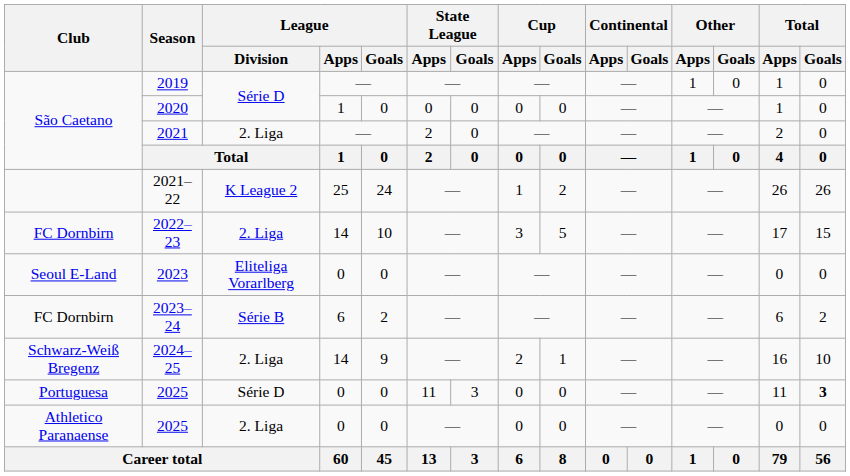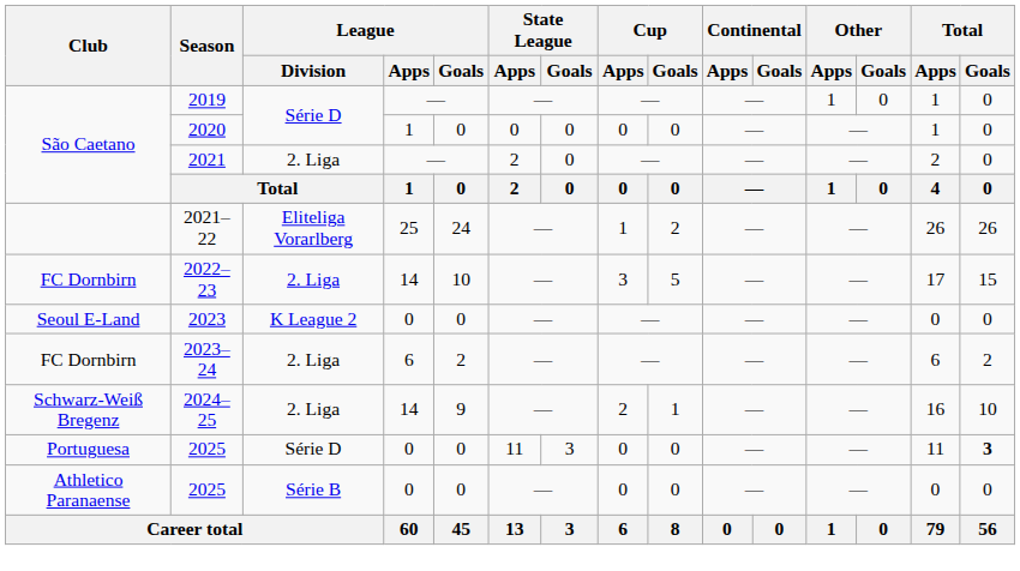 <table class="wikitable" style="text-align: center;">
 <tr>
 <th rowspan="2">Club</th>
 <th rowspan="2">Season</th>
 <th colspan="3">League</th>
 <th colspan="2">State League</th>
 <th colspan="2">Cup</th>
 <th colspan="2">Continental</th>
 <th colspan="2">Other</th>
 <th colspan="2">Total</th>
 </tr>
 <tr>
 <th>Division</th>
 <th>Apps</th>
 <th>Goals</th>
 <th>Apps</th>
 <th>Goals</th>
 <th>Apps</th>
 <th>Goals</th>
 <th>Apps</th>
 <th>Goals</th>
 <th>Apps</th>
 <th>Goals</th>
 <th>Apps</th>
 <th>Goals</th>
 </tr>
 <tr>
 <td rowspan="4" valign="center"><a href='#'>São Caetano</a></td>
 <td><a href='#'>2019</a></td>
 <td rowspan="2"><a href='#'>Série D</a></td>
 <td colspan="2">—</td>
 <td colspan="2">—</td>
 <td colspan="2">—</td>
 <td colspan="2">—</td>
 <td>1</td>
 <td>0</td>
 <td>1</td>
 <td>0</td>
 </tr>
 <tr>
 <td><a href='#'>2020</a></td>
 <td>1</td>
 <td>0</td>
 <td>0</td>
 <td>0</td>
 <td>0</td>
 <td>0</td>
 <td colspan="2">—</td>
 <td colspan="2">—</td>
 <td>1</td>
 <td>0</td>
 </tr>
 <tr>
 <td><a href='#'>2021</a></td>
 <td>2. Liga</td>
 <td colspan="2">—</td>
 <td>2</td>
 <td>0</td>
 <td colspan="2">—</td>
 <td colspan="2">—</td>
 <td colspan="2">—</td>
 <td>2</td>
 <td>0</td>
 </tr>
 <tr>
 <th colspan="2">Total</th>
 <th>1</th>
 <th>0</th>
 <th>2</th>
 <th>0</th>
 <th>0</th>
 <th>0</th>
 <th colspan="2">—</th>
 <th>1</th>
 <th>0</th>
 <th>4</th>
 <th>0</th>
 </tr>
 <tr>
 <td valign="center"></td>
 <td>2021–22</td>
-<td><a href='#'>K League 2</a></td>
+<td><a href='#'>Eliteliga Vorarlberg</a></td>
 <td>25</td>
 <td>24</td>
 <td colspan="2">—</td>
 <td>1</td>
 <td>2</td>
 <td colspan="2">—</td>
 <td colspan="2">—</td>
 <td>26</td>
 <td>26</td>
 </tr>
 <tr>
 <td valign="center"><a href='#'>FC Dornbirn</a></td>
 <td><a href='#'>2022–23</a></td>
 <td><a href='#'>2. Liga</a></td>
 <td>14</td>
 <td>10</td>
 <td colspan="2">—</td>
 <td>3</td>
 <td>5</td>
 <td colspan="2">—</td>
 <td colspan="2">—</td>
 <td>17</td>
 <td>15</td>
 </tr>
 <tr>
 <td valign="center"><a href='#'>Seoul E-Land</a></td>
 <td><a href='#'>2023</a></td>
-<td><a href='#'>Eliteliga Vorarlberg</a></td>
+<td><a href='#'>K League 2</a></td>
 <td>0</td>
 <td>0</td>
 <td colspan="2">—</td>
 <td colspan="2">—</td>
 <td colspan="2">—</td>
 <td colspan="2">—</td>
 <td>0</td>
 <td>0</td>
 </tr>
 <tr>
 <td valign="center">FC Dornbirn</td>
 <td><a href='#'>2023–24</a></td>
-<td><a href='#'>Série B</a></td>
+<td>2. Liga</td>
 <td>6</td>
 <td>2</td>
 <td colspan="2">—</td>
 <td colspan="2">—</td>
 <td colspan="2">—</td>
 <td colspan="2">—</td>
 <td>6</td>
 <td>2</td>
 </tr>
 <tr>
 <td valign="center"><a href='#'>Schwarz-Weiß Bregenz</a></td>
 <td><a href='#'>2024–25</a></td>
 <td>2. Liga</td>
 <td>14</td>
 <td>9</td>
 <td colspan="2">—</td>
 <td>2</td>
 <td>1</td>
 <td colspan="2">—</td>
 <td colspan="2">—</td>
 <td>16</td>
 <td>10</td>
 </tr>
 <tr>
 <td valign="center"><a href='#'>Portuguesa</a></td>
 <td><a href='#'>2025</a></td>
 <td>Série D</td>
 <td>0</td>
 <td>0</td>
 <td>11</td>
 <td>3</td>
 <td>0</td>
 <td>0</td>
 <td colspan="2">—</td>
 <td colspan="2">—</td>
 <td>11</td>
 <td><strong>3</strong></td>
 </tr>
 <tr>
 <td valign="center"><a href='#'>Athletico Paranaense</a></td>
 <td><a href='#'>2025</a></td>
-<td>2. Liga</td>
+<td><a href='#'>Série B</a></td>
 <td>0</td>
 <td>0</td>
 <td colspan="2">—</td>
 <td>0</td>
 <td>0</td>
 <td colspan="2">—</td>
 <td colspan="2">—</td>
 <td>0</td>
 <td>0</td>
 </tr>
 <tr>
 <th colspan="3"><strong>Career total</strong></th>
 <th>60</th>
 <th>45</th>
 <th>13</th>
 <th>3</th>
 <th>6</th>
 <th>8</th>
 <th>0</th>
 <th>0</th>
 <th>1</th>
 <th>0</th>
 <th>79</th>
 <th>56</th>
 </tr>
 </table>
